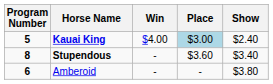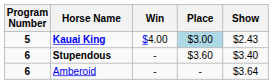 <table class="wikitable sortable" style="font-size:90%">
 <tr>
 <th width="58px">Program <br> Number</th>
 <th width="110px">Horse Name <br></th>
 <th width="58px">Win <br></th>
 <th width="58px">Place <br></th>
 <th width="58px">Show <br></th>
 </tr>
 <tr>
 <td align=center><strong>5</strong></td>
 <td><strong><a href='#'>Kauai King</a></strong></td>
 <td align=center><a href='#'>$</a>4.00</td>
 <td align=center style="background: lightblue;">$3.00</td>
-<td align=center>$2.40</td>
+<td align=center>$2.43</td>
 </tr>
 <tr>
-<td align=center><strong>8</strong></td>
+<td align=center><strong>6</strong></td>
 <td><strong>Stupendous</strong></td>
 <td align=center>-</td>
 <td align=center>$3.60</td>
 <td align=center>$3.40</td>
 </tr>
 <tr>
 <td align=center><strong>6</strong></td>
 <td><a href='#'>Amberoid</a></td>
 <td align=center>-</td>
 <td align=center>-</td>
-<td align=center>$3.80</td>
+<td align=center>$3.64</td>
 </tr>
 </table>
